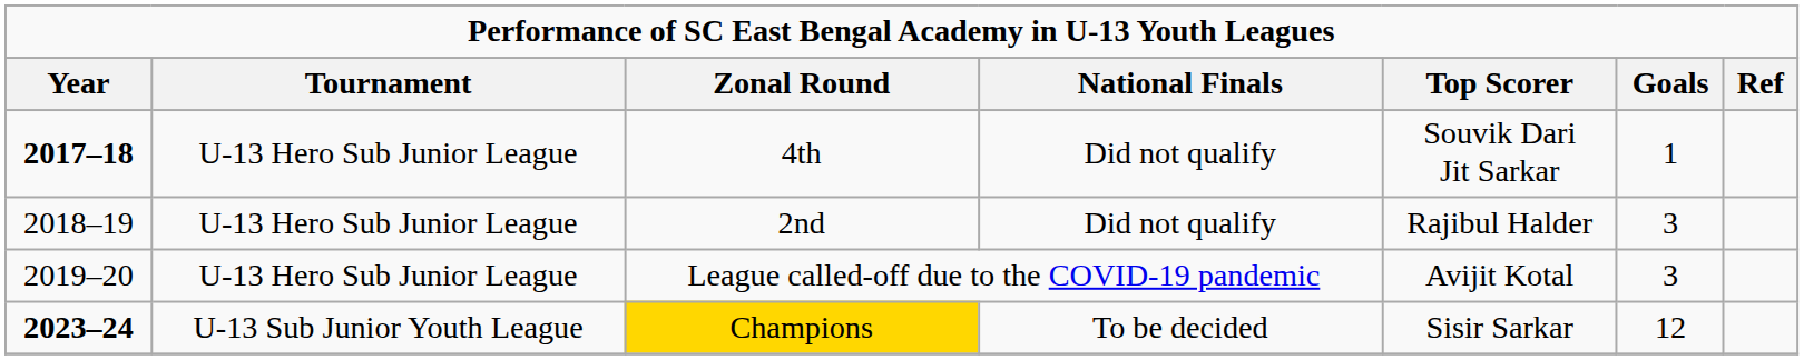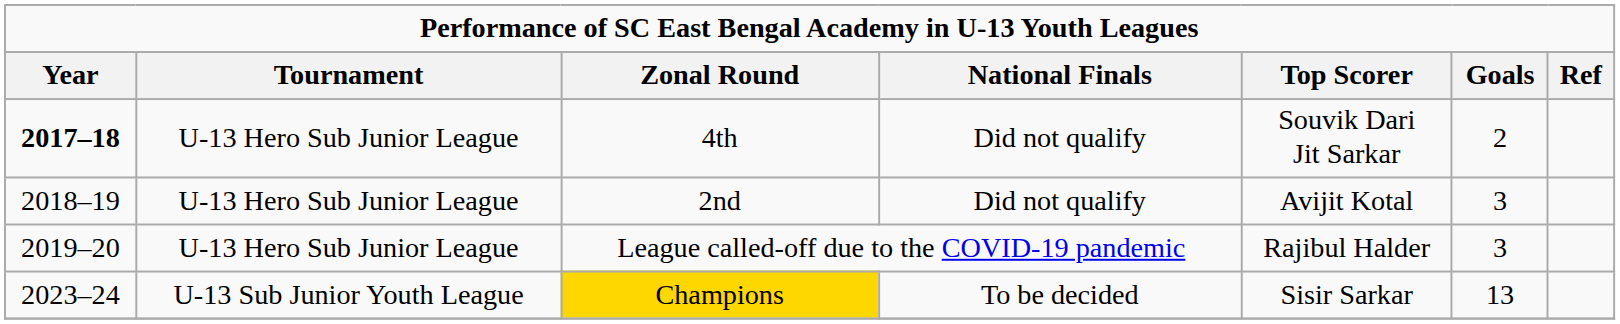 <table class="wikitable sortable" style="text-align:center; font-size:90%; width:65%;">
 <tr>
 <td colspan="7"><strong>Performance of SC East Bengal Academy in U-13 Youth Leagues</strong></td>
 </tr>
 <tr>
 <th style="text-align:center; width:"5%";">Year</th>
 <th style="text-align:center; width:"25%";">Tournament</th>
 <th style="text-align:center; width:"15%";">Zonal Round</th>
 <th style="text-align:center; width:"10%";">National Finals</th>
 <th style="text-align:center; width:"10%";">Top Scorer</th>
 <th style="text-align:center; width:"5%";">Goals</th>
 <th style="text-align:center; width:"5%";">Ref</th>
 </tr>
 <tr>
 <td><strong>2017–18</strong></td>
 <td>U-13 Hero Sub Junior League</td>
 <td>4th</td>
 <td>Did not qualify</td>
 <td>Souvik Dari<br>Jit Sarkar</td>
-<td>1</td>
+<td>2</td>
 <td></td>
 </tr>
 <tr>
 <td>2018–19</td>
 <td>U-13 Hero Sub Junior League</td>
 <td>2nd</td>
 <td>Did not qualify</td>
-<td>Rajibul Halder</td>
+<td>Avijit Kotal</td>
 <td>3</td>
 <td></td>
 </tr>
 <tr>
 <td>2019–20</td>
 <td>U-13 Hero Sub Junior League</td>
 <td colspan=2>League called-off due to the <a href='#'>COVID-19 pandemic</a></td>
-<td>Avijit Kotal</td>
+<td>Rajibul Halder</td>
 <td>3</td>
 <td></td>
 </tr>
 <tr>
-<td><strong>2023–24</strong></td>
+<td>2023–24</td>
 <td>U-13 Sub Junior Youth League</td>
 <td bgcolor=gold>Champions</td>
 <td>To be decided</td>
 <td>Sisir Sarkar</td>
-<td>12</td>
+<td>13</td>
 <td></td>
 </tr>
 <tr>
 </tr>
 </table>
